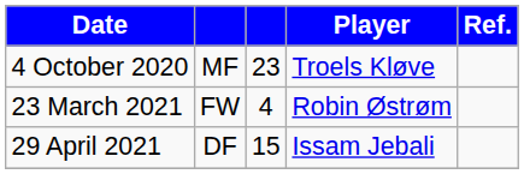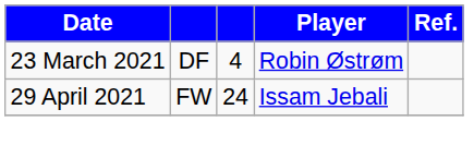 <table class="wikitable plainrowheaders sortable">
 <tr>
 <th style="background:#0000ff; color:white;"><strong>Date</strong></th>
 <th style="background:#0000ff; color:white;"></th>
 <th style="background:#0000ff; color:white;"></th>
 <th style="background:#0000ff; color:white;" scope="col"><strong> Player</strong></th>
 <th style="background:#0000ff; color:white;"><strong>Ref.</strong></th>
 </tr>
 <tr>
-<td>4 October 2020</td>
-<td style="text-align:center;">MF</td>
-<td style="text-align:center;">23</td>
-<td> <a href='#'>Troels Kløve</a></td>
-<td></td>
-</tr>
-<tr>
 <td>23 March 2021</td>
-<td style="text-align:center;">FW</td>
+<td style="text-align:center;">DF</td>
 <td style="text-align:center;">4</td>
 <td> <a href='#'>Robin Østrøm</a></td>
 <td></td>
 </tr>
 <tr>
 <td>29 April 2021</td>
-<td style="text-align:center;">DF</td>
-<td style="text-align:center;">15</td>
+<td style="text-align:center;">FW</td>
+<td style="text-align:center;">24</td>
 <td> <a href='#'>Issam Jebali</a></td>
 <td></td>
 </tr>
 <tr>
 </tr>
 </table>
